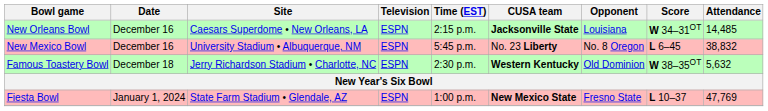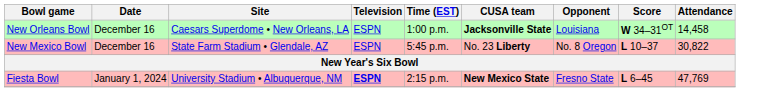 <table class="wikitable">
 <tr>
 <th>Bowl game</th>
 <th>Date</th>
 <th>Site</th>
 <th>Television</th>
 <th>Time (<a href='#'>EST</a>)</th>
 <th>CUSA team</th>
 <th>Opponent</th>
 <th>Score</th>
 <th>Attendance</th>
 </tr>
 <tr style="background:#bfb;">
 <td><a href='#'>New Orleans Bowl</a></td>
 <td>December 16</td>
 <td><a href='#'>Caesars Superdome</a> • <a href='#'>New Orleans, LA</a></td>
 <td><a href='#'>ESPN</a></td>
-<td>2:15 p.m.</td>
+<td>1:00 p.m.</td>
 <td><strong>Jacksonville State</strong></td>
 <td><a href='#'>Louisiana</a></td>
 <td><strong>W</strong> 34–31<sup>OT</sup></td>
-<td>14,485</td>
+<td>14,458</td>
 </tr>
 <tr style="background:#fbb;">
 <td><a href='#'>New Mexico Bowl</a></td>
 <td>December 16</td>
-<td><a href='#'>University Stadium</a> • <a href='#'>Albuquerque, NM</a></td>
+<td><a href='#'>State Farm Stadium</a> • <a href='#'>Glendale, AZ</a></td>
 <td><a href='#'>ESPN</a></td>
 <td>5:45 p.m.</td>
 <td>No. 23 <strong>Liberty</strong></td>
 <td>No. 8 <a href='#'>Oregon</a></td>
-<td><strong>L</strong> 6–45</td>
-<td>38,832</td>
-</tr>
-<tr style="background:#bfb;">
-<td><a href='#'>Famous Toastery Bowl</a></td>
-<td>December 18</td>
-<td><a href='#'>Jerry Richardson Stadium</a> • <a href='#'>Charlotte, NC</a></td>
-<td><a href='#'>ESPN</a></td>
-<td>2:30 p.m.</td>
-<td><strong>Western Kentucky</strong></td>
-<td><a href='#'>Old Dominion</a></td>
-<td><strong>W</strong> 38–35<sup>OT</sup></td>
-<td>5,632</td>
+<td><strong>L</strong> 10–37</td>
+<td>30,822</td>
 </tr>
 <tr>
 <th colspan="9" style="text-align:center;"><strong>New Year's Six Bowl</strong></th>
 </tr>
 <tr style="background:#fbb;">
 <td><a href='#'>Fiesta Bowl</a></td>
 <td>January 1, 2024</td>
-<td><a href='#'>State Farm Stadium</a> • <a href='#'>Glendale, AZ</a></td>
-<td><a href='#'>ESPN</a></td>
-<td>1:00 p.m.</td>
+<td><a href='#'>University Stadium</a> • <a href='#'>Albuquerque, NM</a></td>
+<td><strong><a href='#'>ESPN</a></strong></td>
+<td>2:15 p.m.</td>
 <td><strong>New Mexico State</strong></td>
 <td><a href='#'>Fresno State</a></td>
-<td><strong>L</strong> 10–37</td>
+<td><strong>L</strong> 6–45</td>
 <td>47,769</td>
 </tr>
 <tr>
 </tr>
 </table>
